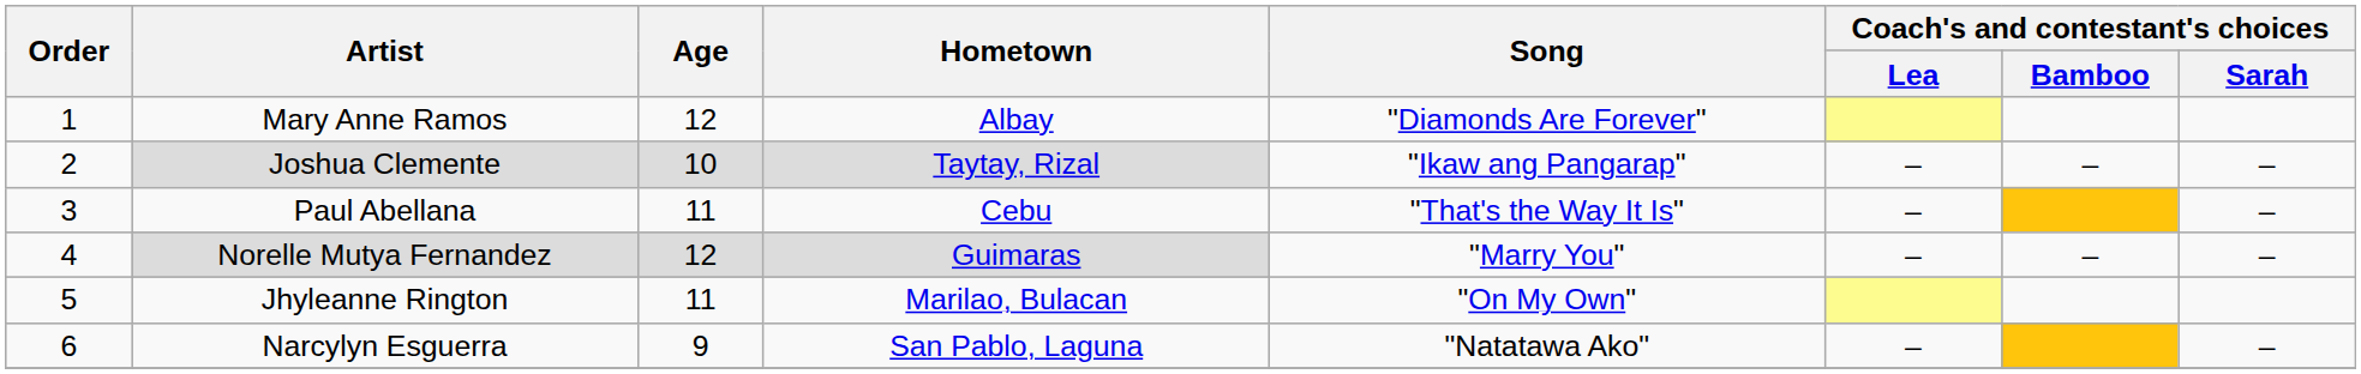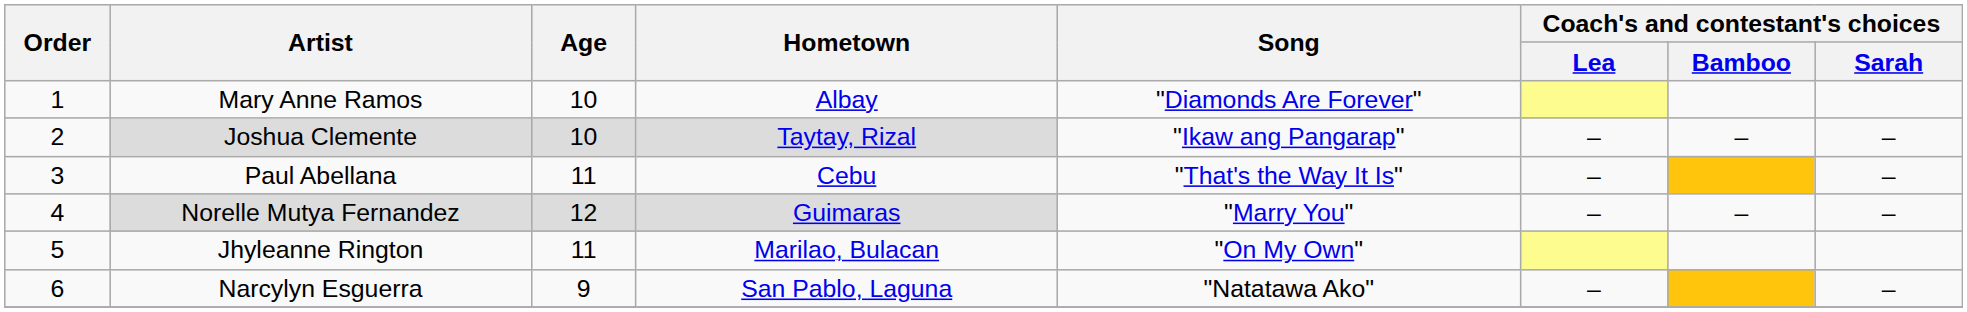 <table class="wikitable" style="text-align:center; line-height:17px; width:100%;">
 <tr>
 <th scope="col" rowspan="2" width="05%">Order</th>
 <th scope="col" rowspan="2" width="20%">Artist</th>
 <th scope="col" rowspan="2" width="05%">Age</th>
 <th scope="col" rowspan="2" width="20%">Hometown</th>
 <th scope="col" rowspan="2" width="22%">Song</th>
 <th scope="col" colspan="4" width="28%">Coach's and contestant's choices</th>
 </tr>
 <tr>
 <th width="07%"><a href='#'>Lea</a></th>
 <th width="07%"><a href='#'>Bamboo</a></th>
 <th width="07%"><a href='#'>Sarah</a></th>
 </tr>
 <tr>
 <td scope="row">1</td>
 <td>Mary Anne Ramos</td>
-<td>12</td>
+<td>10</td>
 <td><a href='#'>Albay</a></td>
 <td>"<a href='#'>Diamonds Are Forever</a>"</td>
 <td style="background:#fdfc8f;"><strong></strong></td>
 <td><strong></strong></td>
 <td><strong></strong></td>
 </tr>
 <tr>
 <td scope="row">2</td>
 <td style="background:#DCDCDC;">Joshua Clemente</td>
 <td style="background:#DCDCDC;">10</td>
 <td style="background:#DCDCDC;"><a href='#'>Taytay, Rizal</a></td>
 <td>"<a href='#'>Ikaw ang Pangarap</a>"</td>
 <td>–</td>
 <td>–</td>
 <td>–</td>
 </tr>
 <tr>
 <td scope="row">3</td>
 <td>Paul Abellana</td>
 <td>11</td>
 <td><a href='#'>Cebu</a></td>
 <td>"<a href='#'>That's the Way It Is</a>"</td>
 <td>–</td>
 <td style="background:#FFC40C;"><strong></strong></td>
 <td>–</td>
 </tr>
 <tr>
 <td scope="row">4</td>
 <td style="background:#DCDCDC;">Norelle Mutya Fernandez</td>
 <td style="background:#DCDCDC;">12</td>
 <td style="background:#DCDCDC;"><a href='#'>Guimaras</a></td>
 <td>"<a href='#'>Marry You</a>"</td>
 <td>–</td>
 <td>–</td>
 <td>–</td>
 </tr>
 <tr>
 <td scope="row">5</td>
 <td>Jhyleanne Rington</td>
 <td>11</td>
 <td><a href='#'>Marilao, Bulacan</a></td>
 <td>"<a href='#'>On My Own</a>"</td>
 <td style="background:#fdfc8f;"><strong></strong></td>
 <td><strong></strong></td>
 <td><strong></strong></td>
 </tr>
 <tr>
 <td scope="row">6</td>
 <td>Narcylyn Esguerra</td>
 <td>9</td>
 <td><a href='#'>San Pablo, Laguna</a></td>
 <td>"Natatawa Ako"</td>
 <td>–</td>
 <td style="background:#FFC40C;"><strong></strong></td>
 <td>–</td>
 </tr>
 <tr>
 </tr>
 </table>
